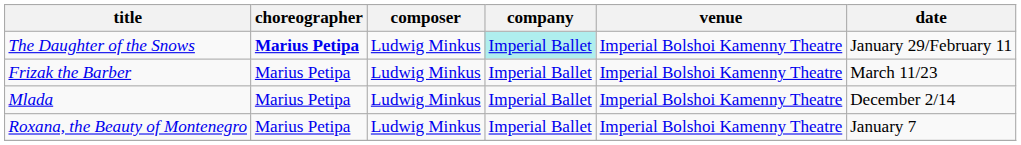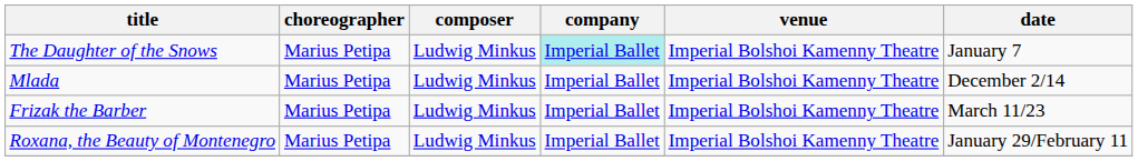 <table class="wikitable sortable">
 <tr>
 <th>title</th>
 <th>choreographer</th>
 <th>composer</th>
 <th>company</th>
 <th>venue</th>
 <th>date</th>
 </tr>
 <tr>
 <td><em><a href='#'>The Daughter of the Snows</a></em></td>
-<td><strong><a href='#'>Marius Petipa</a></strong></td>
+<td><a href='#'>Marius Petipa</a></td>
 <td><a href='#'>Ludwig Minkus</a></td>
 <td style="background: paleturquoise;"><a href='#'>Imperial Ballet</a></td>
 <td><a href='#'>Imperial Bolshoi Kamenny Theatre</a></td>
-<td>January 29/February 11 </td>
+<td>January 7</td>
+</tr>
+<tr>
+<td><em><a href='#'> Mlada</a></em></td>
+<td><a href='#'>Marius Petipa</a></td>
+<td><a href='#'>Ludwig Minkus</a></td>
+<td><a href='#'>Imperial Ballet</a></td>
+<td><a href='#'>Imperial Bolshoi Kamenny Theatre</a></td>
+<td>December 2/14 </td>
 </tr>
 <tr>
 <td><em><a href='#'>Frizak the Barber</a></em></td>
 <td><a href='#'>Marius Petipa</a></td>
 <td><a href='#'>Ludwig Minkus</a></td>
 <td><a href='#'>Imperial Ballet</a></td>
 <td><a href='#'>Imperial Bolshoi Kamenny Theatre</a></td>
 <td>March 11/23</td>
 </tr>
 <tr>
-<td><em><a href='#'> Mlada</a></em></td>
-<td><a href='#'>Marius Petipa</a></td>
-<td><a href='#'>Ludwig Minkus</a></td>
-<td><a href='#'>Imperial Ballet</a></td>
-<td><a href='#'>Imperial Bolshoi Kamenny Theatre</a></td>
-<td>December 2/14 </td>
-</tr>
-<tr>
 <td><em><a href='#'>Roxana, the Beauty of Montenegro</a></em></td>
 <td><a href='#'>Marius Petipa</a></td>
 <td><a href='#'>Ludwig Minkus</a></td>
 <td><a href='#'>Imperial Ballet</a></td>
 <td><a href='#'>Imperial Bolshoi Kamenny Theatre</a></td>
-<td>January 7</td>
+<td>January 29/February 11 </td>
 </tr>
 <tr>
 </tr>
 </table>
